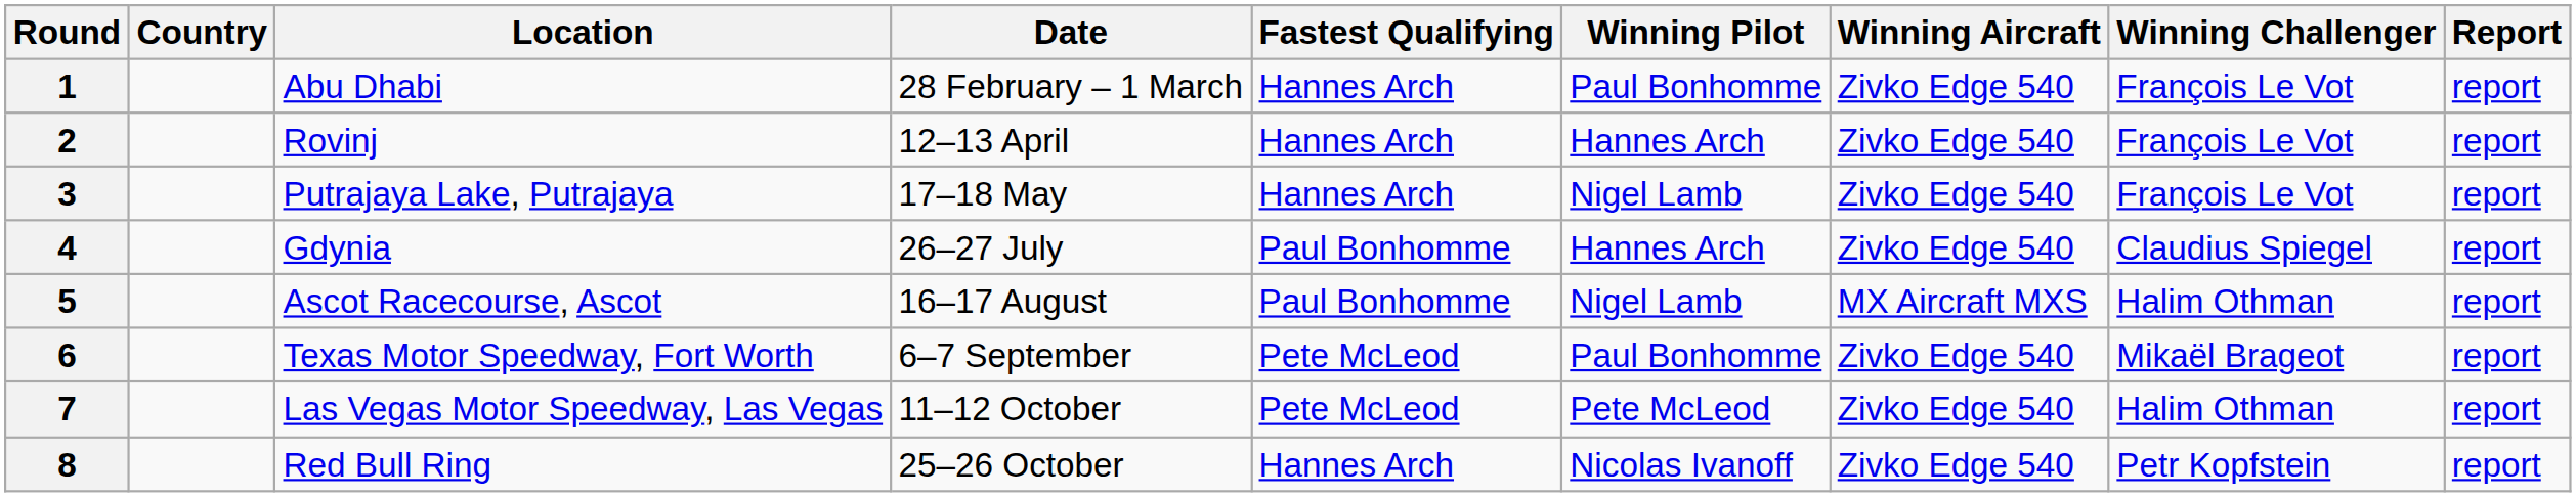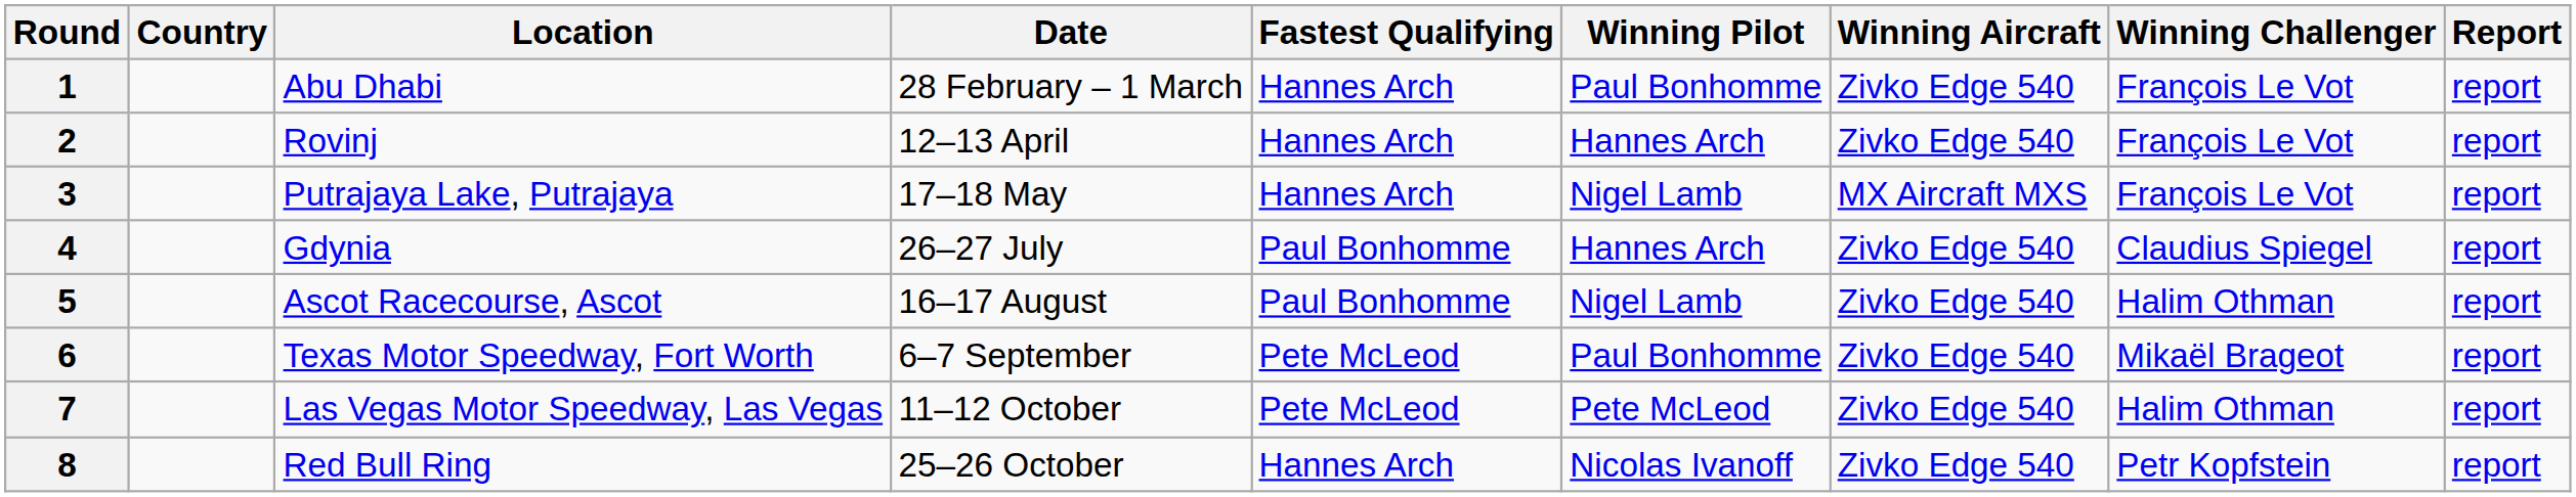 <table class="wikitable"  style="font-size: 95%;">
 <tr>
 <th>Round</th>
 <th>Country</th>
 <th>Location</th>
 <th>Date</th>
 <th>Fastest Qualifying</th>
 <th>Winning Pilot</th>
 <th>Winning Aircraft</th>
 <th>Winning Challenger</th>
 <th>Report</th>
 </tr>
 <tr>
 <th>1</th>
 <td></td>
 <td><a href='#'>Abu Dhabi</a></td>
 <td>28 February – 1 March</td>
 <td> <a href='#'>Hannes Arch</a></td>
 <td> <a href='#'>Paul Bonhomme</a></td>
 <td><a href='#'>Zivko Edge 540</a></td>
 <td> <a href='#'>François Le Vot</a></td>
 <td><a href='#'>report</a></td>
 </tr>
 <tr>
 <th>2</th>
 <td></td>
 <td><a href='#'>Rovinj</a></td>
 <td>12–13 April</td>
 <td> <a href='#'>Hannes Arch</a></td>
 <td> <a href='#'>Hannes Arch</a></td>
 <td><a href='#'>Zivko Edge 540</a></td>
 <td> <a href='#'>François Le Vot</a></td>
 <td><a href='#'>report</a></td>
 </tr>
 <tr>
 <th>3</th>
 <td></td>
 <td><a href='#'>Putrajaya Lake</a>, <a href='#'>Putrajaya</a></td>
 <td>17–18 May</td>
 <td> <a href='#'>Hannes Arch</a></td>
 <td> <a href='#'>Nigel Lamb</a></td>
-<td><a href='#'>Zivko Edge 540</a></td>
+<td><a href='#'>MX Aircraft MXS</a></td>
 <td> <a href='#'>François Le Vot</a></td>
 <td><a href='#'>report</a></td>
 </tr>
 <tr>
 <th>4</th>
 <td></td>
 <td><a href='#'>Gdynia</a></td>
 <td>26–27 July</td>
 <td> <a href='#'>Paul Bonhomme</a></td>
 <td> <a href='#'>Hannes Arch</a></td>
 <td><a href='#'>Zivko Edge 540</a></td>
 <td> <a href='#'>Claudius Spiegel</a></td>
 <td><a href='#'>report</a></td>
 </tr>
 <tr>
 <th>5</th>
 <td></td>
 <td><a href='#'>Ascot Racecourse</a>, <a href='#'>Ascot</a></td>
 <td>16–17 August</td>
 <td> <a href='#'>Paul Bonhomme</a></td>
 <td> <a href='#'>Nigel Lamb</a></td>
-<td><a href='#'>MX Aircraft MXS</a></td>
+<td><a href='#'>Zivko Edge 540</a></td>
 <td> <a href='#'>Halim Othman</a></td>
 <td><a href='#'>report</a></td>
 </tr>
 <tr>
 <th>6</th>
 <td></td>
 <td><a href='#'>Texas Motor Speedway</a>, <a href='#'>Fort Worth</a></td>
 <td>6–7 September</td>
 <td> <a href='#'>Pete McLeod</a></td>
 <td> <a href='#'>Paul Bonhomme</a></td>
 <td><a href='#'>Zivko Edge 540</a></td>
 <td> <a href='#'>Mikaël Brageot</a></td>
 <td><a href='#'>report</a></td>
 </tr>
 <tr>
 <th>7</th>
 <td></td>
 <td><a href='#'>Las Vegas Motor Speedway</a>, <a href='#'>Las Vegas</a></td>
 <td>11–12 October</td>
 <td> <a href='#'>Pete McLeod</a></td>
 <td> <a href='#'>Pete McLeod</a></td>
 <td><a href='#'>Zivko Edge 540</a></td>
 <td> <a href='#'>Halim Othman</a></td>
 <td><a href='#'>report</a></td>
 </tr>
 <tr>
 <th>8</th>
 <td></td>
 <td><a href='#'>Red Bull Ring</a></td>
 <td>25–26 October</td>
 <td> <a href='#'>Hannes Arch</a></td>
 <td> <a href='#'>Nicolas Ivanoff</a></td>
 <td><a href='#'>Zivko Edge 540</a></td>
 <td> <a href='#'>Petr Kopfstein</a></td>
 <td><a href='#'>report</a></td>
 </tr>
 </table>
